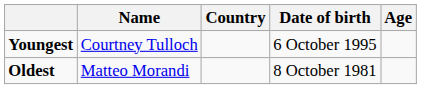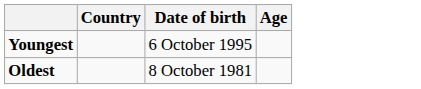 <table class="wikitable">
 <tr>
 <th></th>
-<th><strong>Name</strong></th>
 <th><strong>Country</strong></th>
 <th><strong>Date of birth</strong></th>
 <th><strong>Age</strong></th>
 </tr>
 <tr>
 <td><strong>Youngest</strong></td>
-<td><a href='#'>Courtney Tulloch</a></td>
 <td></td>
 <td>6 October 1995</td>
 <td></td>
 </tr>
 <tr>
 <td><strong>Oldest</strong></td>
-<td><a href='#'>Matteo Morandi</a></td>
 <td></td>
 <td>8 October 1981</td>
 <td></td>
 </tr>
 </table>
